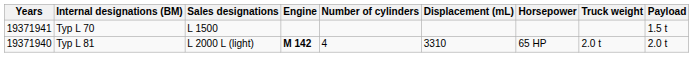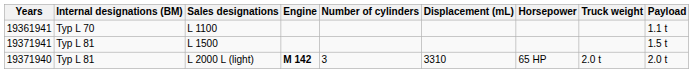 <table class="wikitable sortable" style="text-align: left;">
 <tr>
 <th>Years</th>
 <th>Internal designations (BM)</th>
 <th>Sales designations</th>
 <th>Engine</th>
 <th>Number of cylinders</th>
 <th>Displacement (mL)</th>
 <th>Horsepower</th>
 <th>Truck weight</th>
 <th>Payload</th>
 </tr>
 <tr>
+<td>19361941</td>
+<td>Typ L 70</td>
+<td>L 1100</td>
+<td></td>
+<td></td>
+<td></td>
+<td></td>
+<td></td>
+<td>1.1 t</td>
+</tr>
+<tr>
 <td>19371941</td>
-<td>Typ L 70</td>
+<td>Typ L 81</td>
 <td>L 1500</td>
 <td></td>
 <td></td>
 <td></td>
 <td></td>
 <td></td>
 <td>1.5 t</td>
 </tr>
 <tr>
 <td>19371940</td>
 <td>Typ L 81</td>
 <td>L 2000 L (light)</td>
 <td><strong>M 142</strong></td>
-<td>4</td>
+<td>3</td>
 <td>3310</td>
 <td>65 HP</td>
 <td>2.0 t</td>
 <td>2.0 t</td>
 </tr>
 </table>
